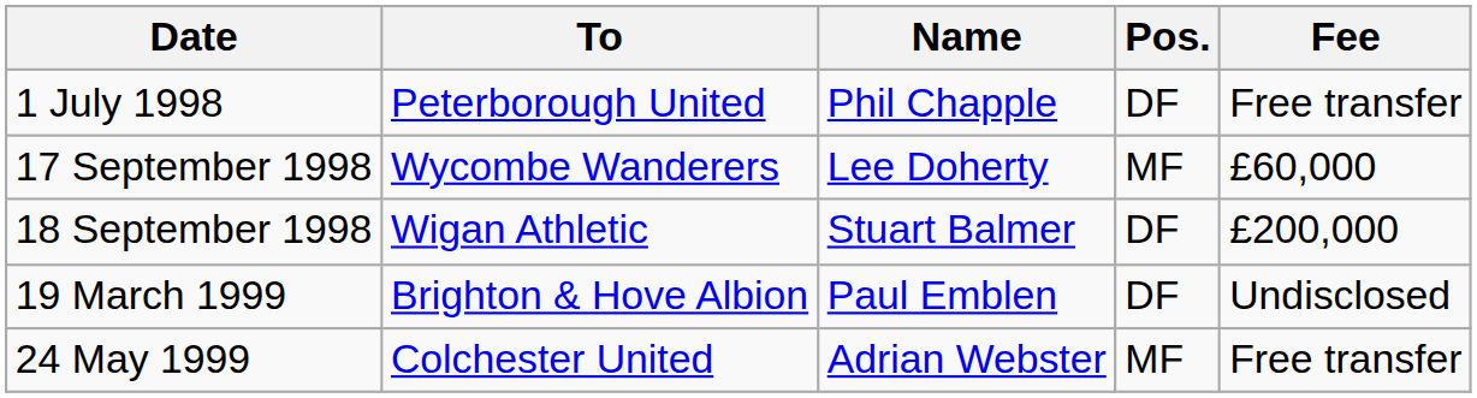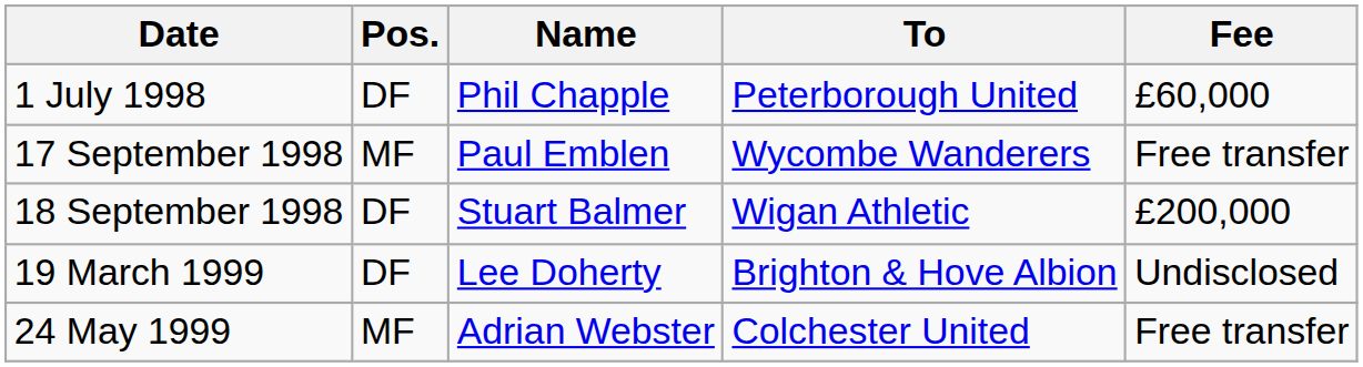 <table class="wikitable">
 <tr>
 <th>Date</th>
+<th>Pos.</th>
+<th>Name</th>
 <th>To</th>
-<th>Name</th>
-<th>Pos.</th>
 <th>Fee</th>
 </tr>
 <tr>
 <td>1 July 1998</td>
+<td>DF</td>
+<td><a href='#'>Phil Chapple</a></td>
 <td><a href='#'>Peterborough United</a></td>
-<td><a href='#'>Phil Chapple</a></td>
-<td>DF</td>
+<td>£60,000</td>
+</tr>
+<tr>
+<td>17 September 1998</td>
+<td>MF</td>
+<td><a href='#'>Paul Emblen</a></td>
+<td><a href='#'>Wycombe Wanderers</a></td>
 <td>Free transfer</td>
 </tr>
 <tr>
-<td>17 September 1998</td>
-<td><a href='#'>Wycombe Wanderers</a></td>
-<td><a href='#'>Lee Doherty</a></td>
-<td>MF</td>
-<td>£60,000</td>
-</tr>
-<tr>
 <td>18 September 1998</td>
+<td>DF</td>
+<td><a href='#'>Stuart Balmer</a></td>
 <td><a href='#'>Wigan Athletic</a></td>
-<td><a href='#'>Stuart Balmer</a></td>
-<td>DF</td>
 <td>£200,000</td>
 </tr>
 <tr>
 <td>19 March 1999</td>
+<td>DF</td>
+<td><a href='#'>Lee Doherty</a></td>
 <td><a href='#'>Brighton & Hove Albion</a></td>
-<td><a href='#'>Paul Emblen</a></td>
-<td>DF</td>
 <td>Undisclosed</td>
 </tr>
 <tr>
 <td>24 May 1999</td>
+<td>MF</td>
+<td><a href='#'>Adrian Webster</a></td>
 <td><a href='#'>Colchester United</a></td>
-<td><a href='#'>Adrian Webster</a></td>
-<td>MF</td>
 <td>Free transfer</td>
 </tr>
 </table>
